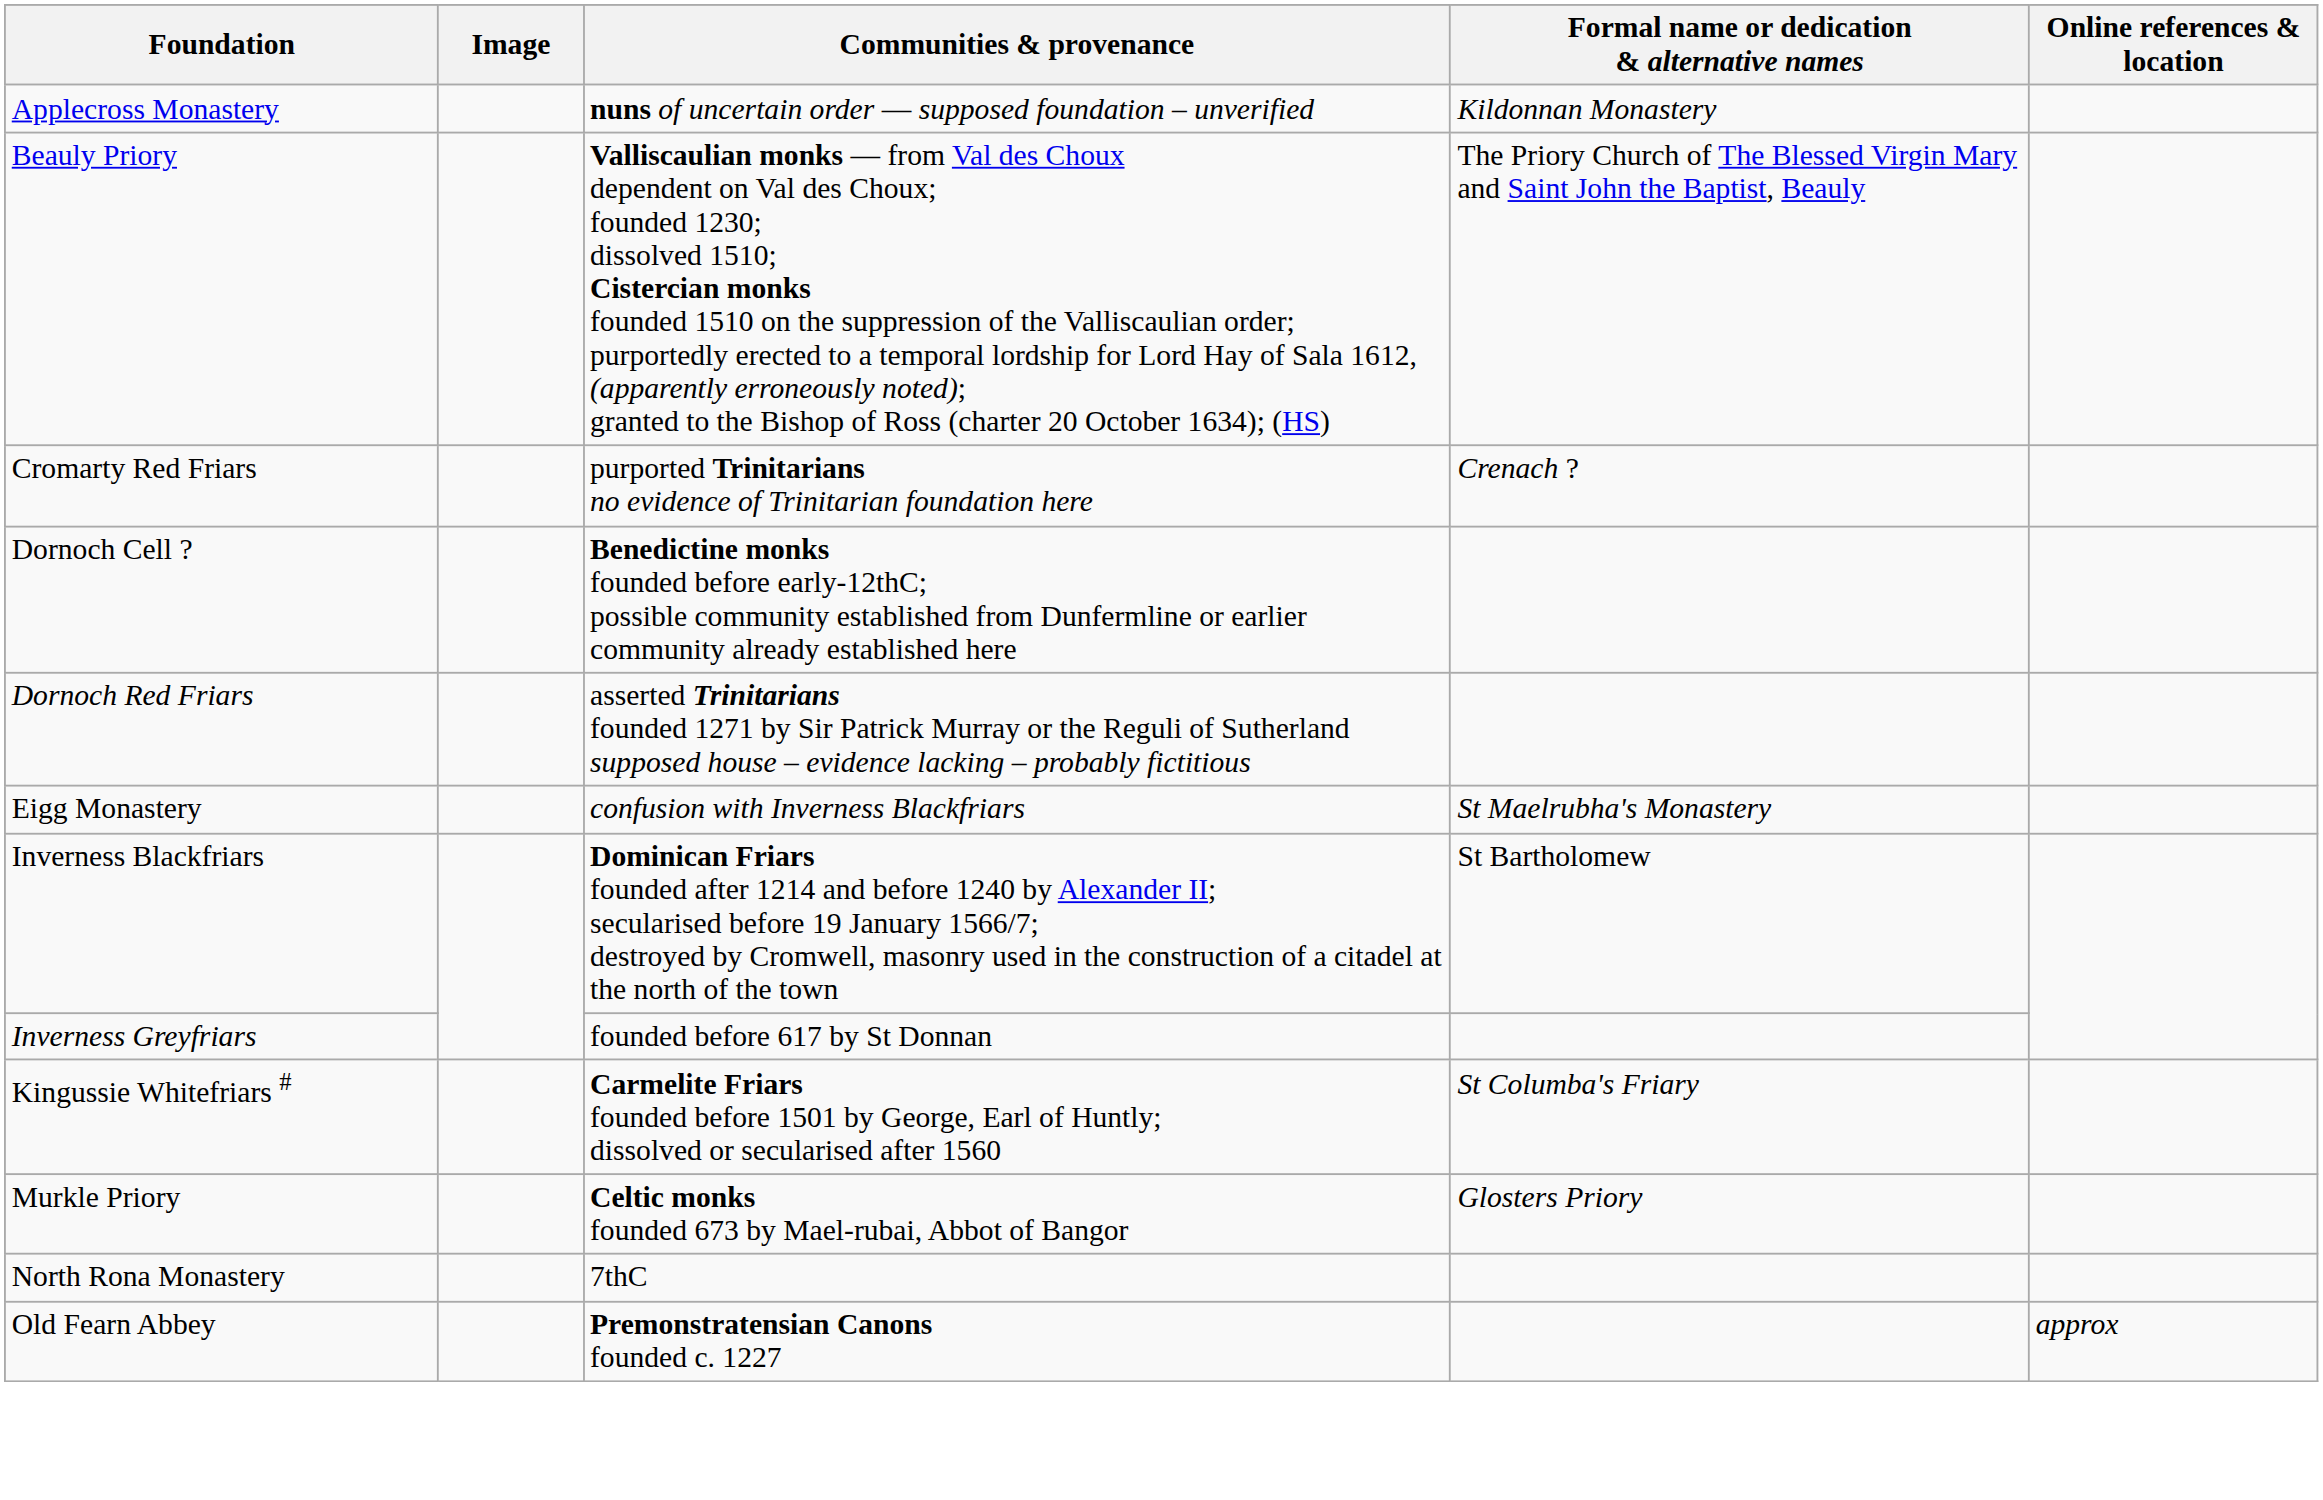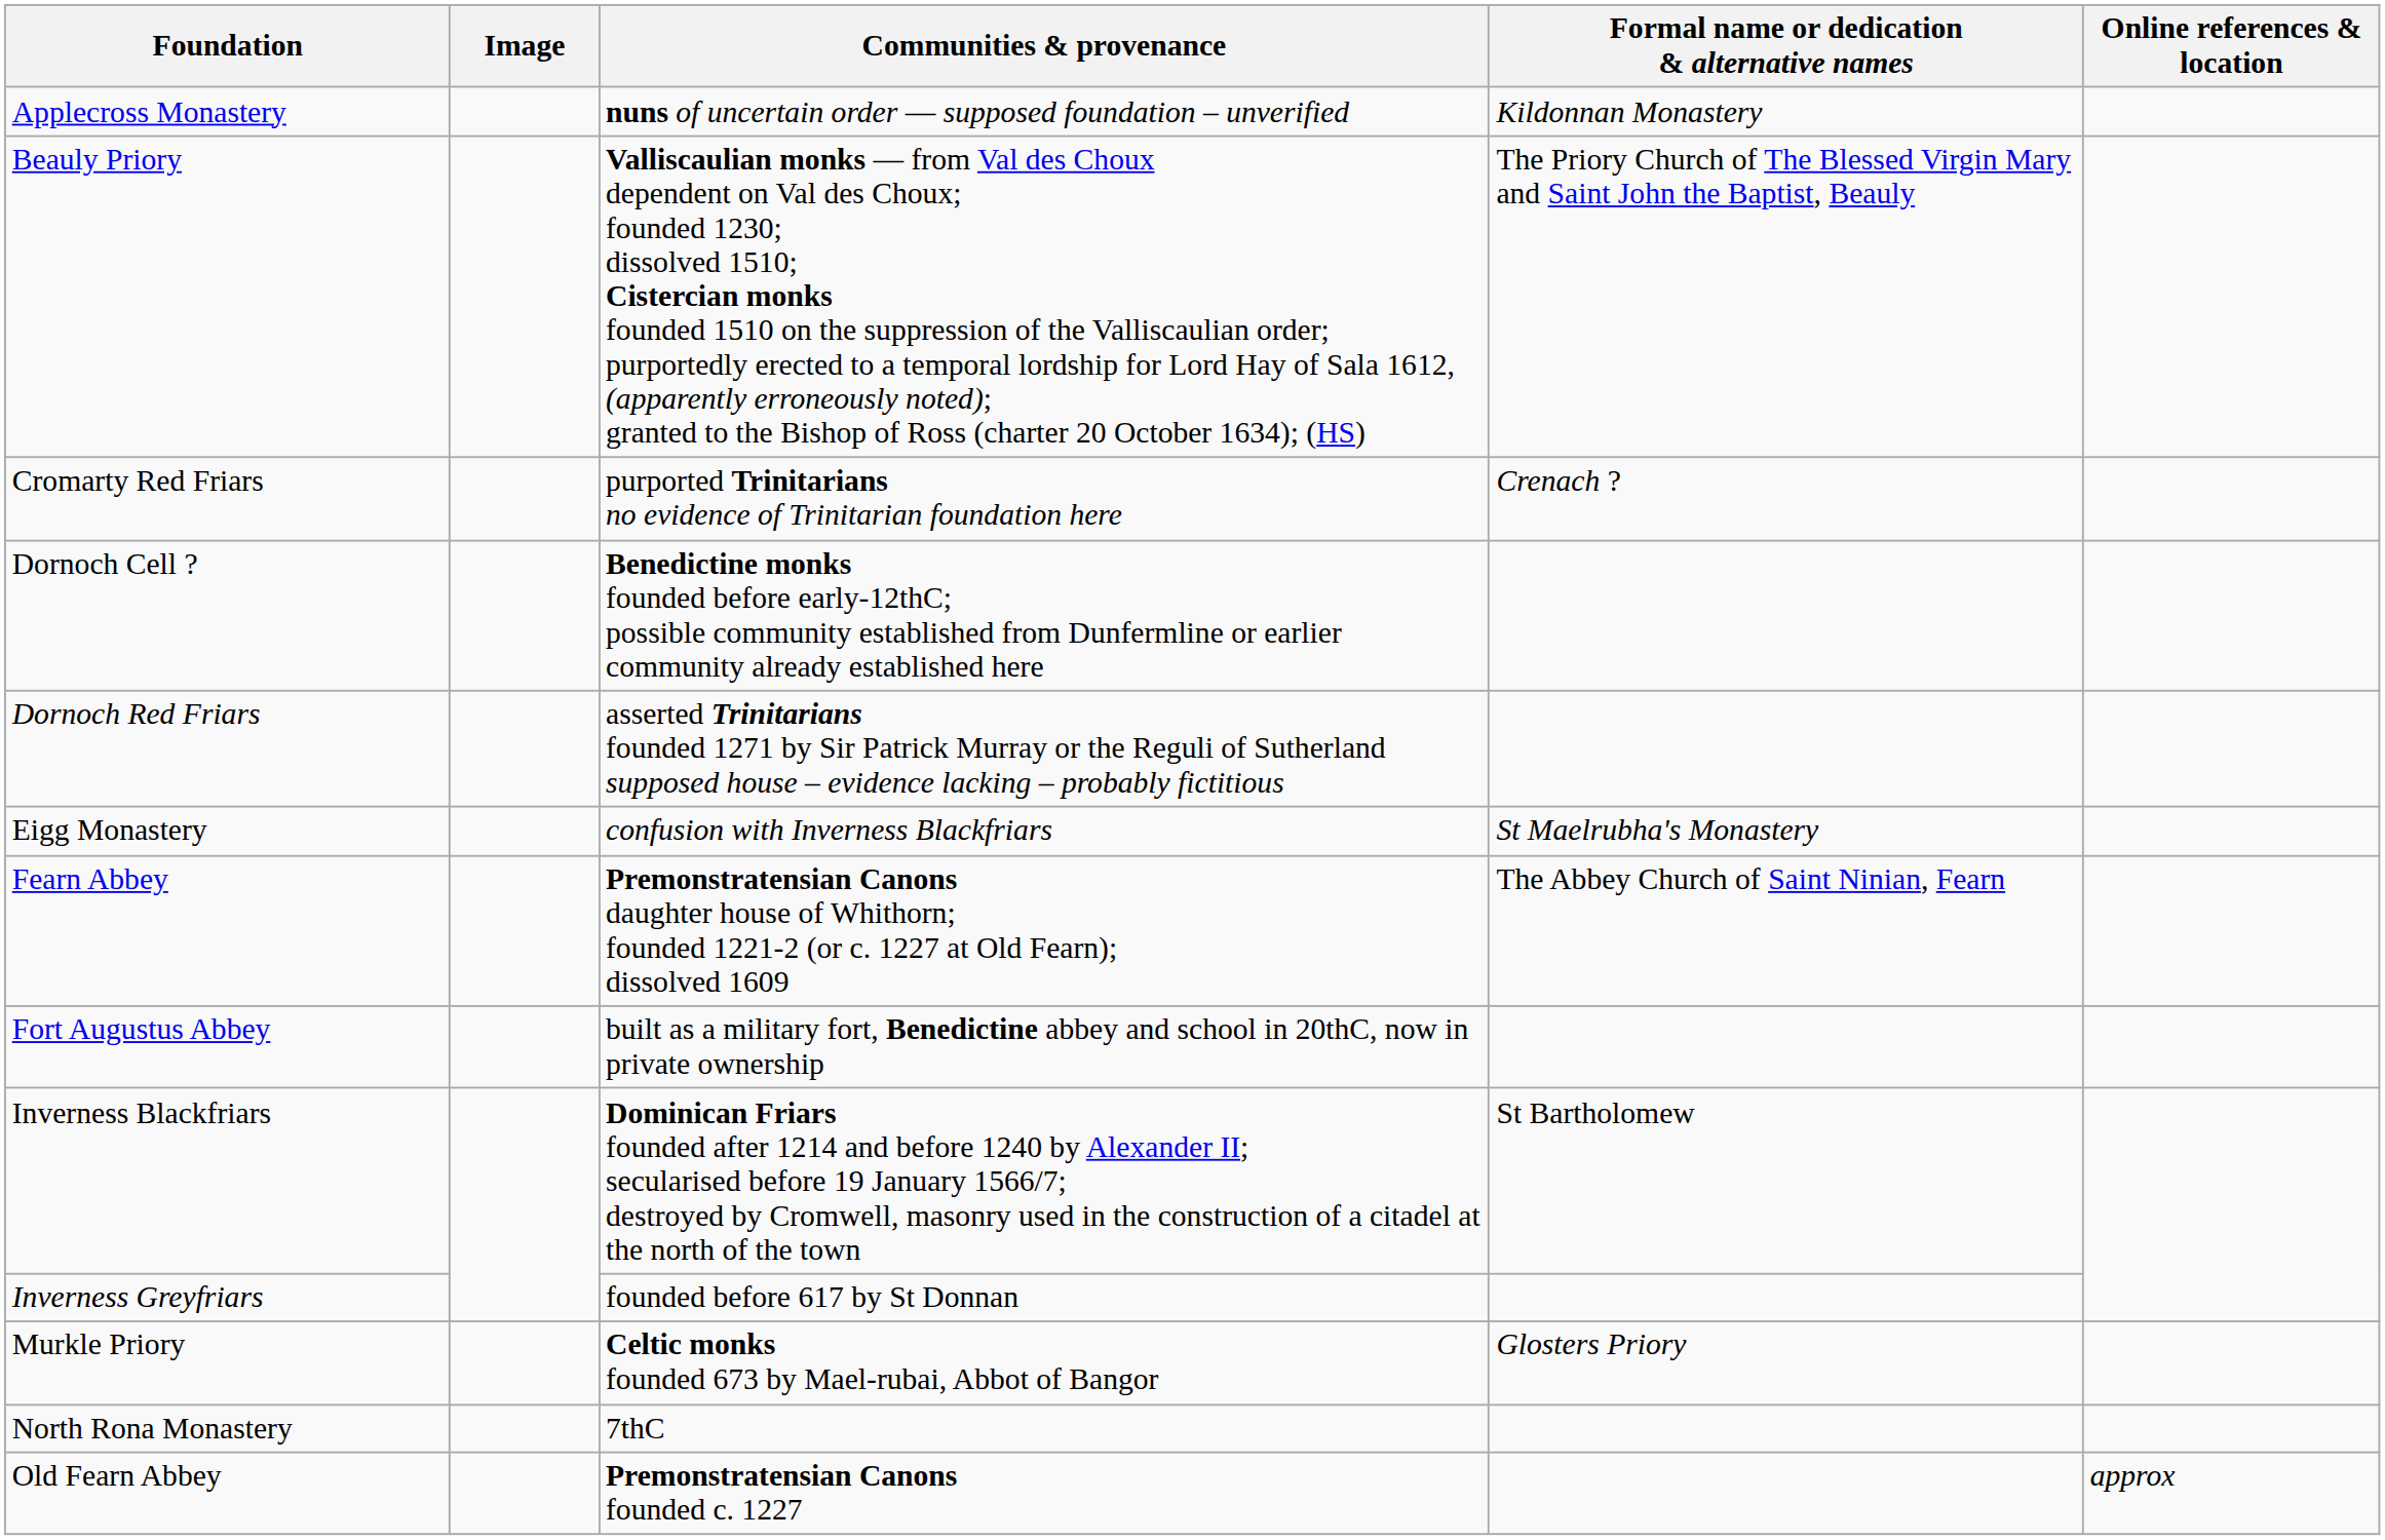 <table width=99% class="wikitable">
 <tr>
 <th width = 15%>Foundation</th>
 <th width = 5%>Image</th>
 <th width = 30%>Communities & provenance</th>
 <th width = 20%>Formal name or dedication <br>& <em>alternative names</em></th>
 <th width = 10%>Online references & location</th>
 </tr>
 <tr valign=top>
 <td><a href='#'>Applecross Monastery</a></td>
 <td></td>
 <td><strong>nuns</strong> <em>of uncertain order</em> — <em>supposed foundation – unverified</em></td>
 <td><em>Kildonnan Monastery</em></td>
 <td><br></td>
 </tr>
 <tr valign=top>
 <td><a href='#'>Beauly Priory</a></td>
 <td></td>
 <td><strong>Valliscaulian monks</strong> — from <a href='#'>Val des Choux</a><br>dependent on Val des Choux;<br>founded 1230;<br>dissolved 1510;<br><strong>Cistercian monks</strong><br>founded 1510 on the suppression of the Valliscaulian order;<br>purportedly erected to a temporal lordship for Lord Hay of Sala 1612, <em>(apparently erroneously noted)</em>;<br>granted to the Bishop of Ross (charter 20 October 1634); (<a href='#'>HS</a>)</td>
 <td>The Priory Church of <a href='#'>The Blessed Virgin Mary</a> and <a href='#'>Saint John the Baptist</a>, <a href='#'>Beauly</a></td>
 <td><br></td>
 </tr>
 <tr valign=top>
 <td>Cromarty Red Friars</td>
 <td></td>
 <td>purported <strong>Trinitarians</strong><br><em>no evidence of Trinitarian foundation here</em></td>
 <td><em>Crenach</em> ?</td>
 <td></td>
 </tr>
 <tr valign=top>
 <td>Dornoch Cell ?</td>
 <td></td>
 <td><strong>Benedictine monks</strong><br>founded before early-12thC;<br>possible community established from Dunfermline or earlier community already established here</td>
 <td></td>
 <td></td>
 </tr>
 <tr valign=top>
 <td><em>Dornoch Red Friars</em></td>
 <td></td>
 <td>asserted <strong><em>Trinitarians</em></strong><br>founded 1271 by Sir Patrick Murray or the Reguli of Sutherland <em>supposed house – evidence lacking – probably fictitious</em></td>
 <td></td>
 <td></td>
 </tr>
 <tr valign=top>
 <td>Eigg Monastery</td>
 <td></td>
 <td><em>confusion with Inverness Blackfriars</em></td>
 <td><em>St Maelrubha's Monastery</em></td>
 <td><br></td>
 </tr>
 <tr valign=top>
+<td><a href='#'>Fearn Abbey</a></td>
+<td></td>
+<td><strong>Premonstratensian Canons</strong><br>daughter house of Whithorn;<br>founded 1221-2 (or c. 1227 at Old Fearn);<br>dissolved 1609</td>
+<td>The Abbey Church of <a href='#'>Saint Ninian</a>, <a href='#'>Fearn</a></td>
+<td><br></td>
+</tr>
+<tr valign=top>
+<td><a href='#'>Fort Augustus Abbey</a></td>
+<td></td>
+<td>built as a military fort, <strong>Benedictine</strong> abbey and school in 20thC, now in private ownership</td>
+<td></td>
+<td><br></td>
+</tr>
+<tr valign=top>
 <td>Inverness Blackfriars</td>
 <td rowspan=2></td>
 <td><strong>Dominican Friars</strong><br>founded after 1214 and before 1240 by <a href='#'>Alexander II</a>;<br>secularised before 19 January 1566/7;<br>destroyed by Cromwell, masonry used in the construction of a citadel at the north of the town</td>
 <td>St Bartholomew</td>
 <td rowspan=2><br></td>
 </tr>
 <tr valign=top>
 <td><em>Inverness Greyfriars</em></td>
 <td>founded before 617 by St Donnan</td>
 <td></td>
-</tr>
-<tr valign=top>
-<td>Kingussie Whitefriars <sup>#</sup></td>
-<td></td>
-<td><strong>Carmelite Friars</strong><br>founded before 1501 by George, Earl of Huntly;<br>dissolved or secularised after 1560</td>
-<td><em>St Columba's Friary</em></td>
-<td><br></td>
 </tr>
 <tr valign=top>
 <td>Murkle Priory</td>
 <td></td>
 <td><strong>Celtic monks</strong><br>founded 673 by Mael-rubai, Abbot of Bangor</td>
 <td><em>Glosters Priory</em></td>
 <td></td>
 </tr>
 <tr valign=top>
 <td>North Rona Monastery</td>
 <td></td>
 <td>7thC</td>
 <td></td>
 <td></td>
 </tr>
 <tr valign=top>
 <td>Old Fearn Abbey</td>
 <td></td>
 <td><strong>Premonstratensian Canons</strong><br>founded c. 1227</td>
 <td></td>
 <td> <em>approx</em></td>
 </tr>
 </table>
